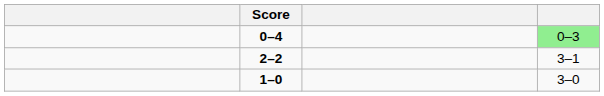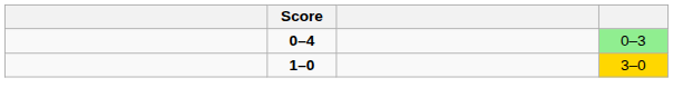 <table class="wikitable" style="text-align: center; ">
 <tr>
 <th align="right" width="270"></th>
 <th width="65">Score</th>
 <th align="left" width="270"></th>
 <th width="65"></th>
 </tr>
 <tr>
 <td align="left"></td>
 <td><strong>0–4</strong></td>
 <td align="left"><strong></strong></td>
 <td style="background: lightgreen;">0–3 <strong></strong></td>
 </tr>
 <tr>
 <td align="left"><strong></strong></td>
-<td><strong>2–2</strong></td>
-<td align="left"></td>
-<td>3–1 <strong></strong></td>
-</tr>
-<tr>
-<td align="left"><strong></strong></td>
 <td><strong>1–0</strong></td>
 <td align="left"></td>
-<td>3–0 <strong></strong></td>
+<td style="background: gold;">3–0 <strong></strong></td>
 </tr>
 </table>
